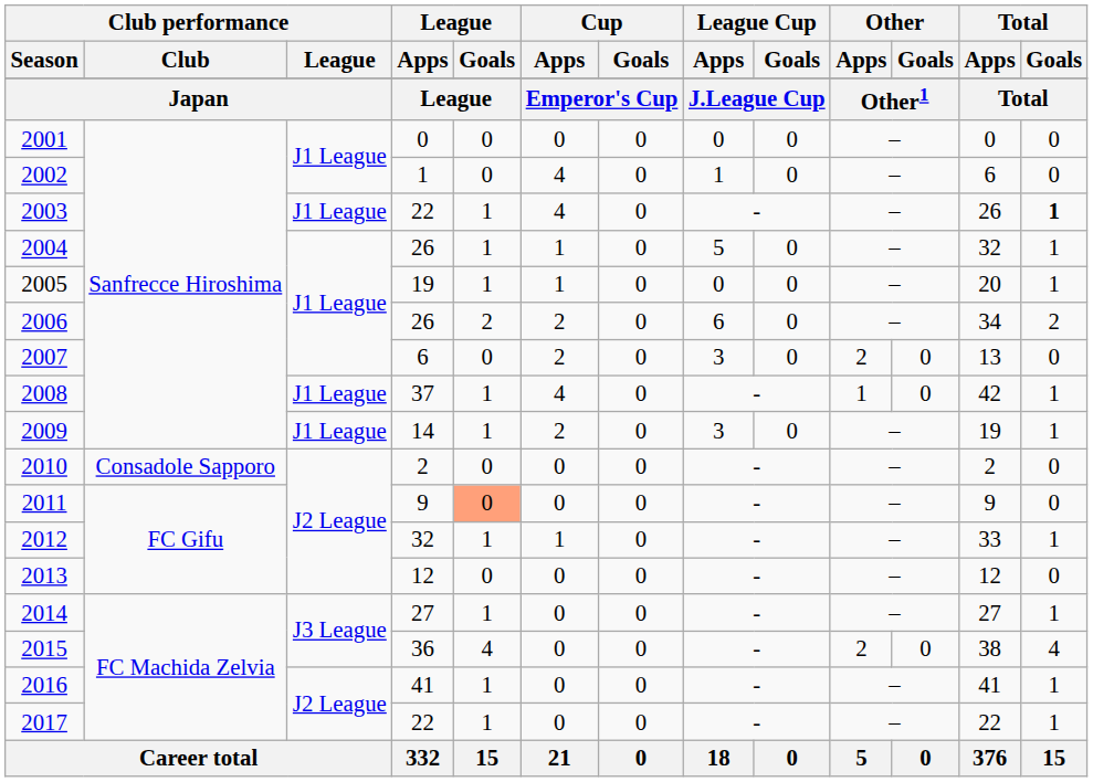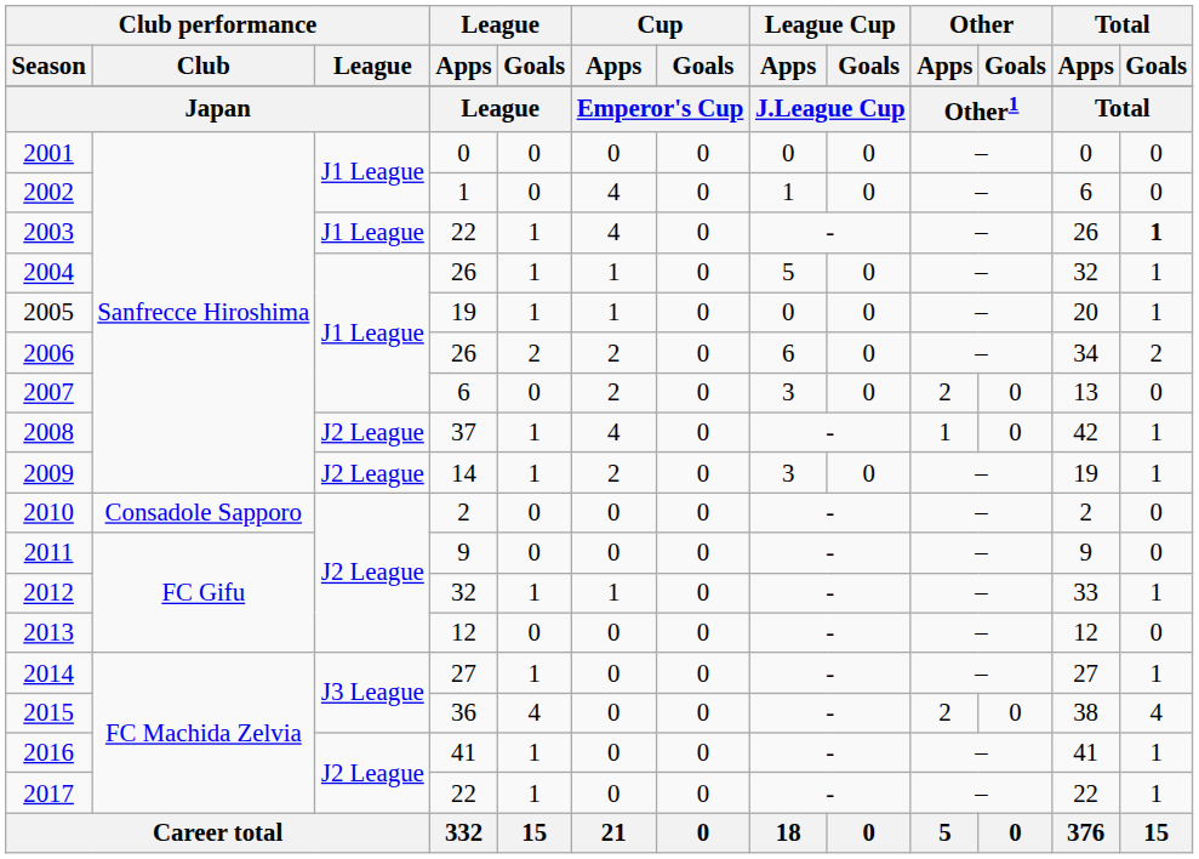 <table class="wikitable" style="text-align:center">
 <tr>
 <th colspan=3>Club performance</th>
 <th colspan=2>League</th>
 <th colspan=2>Cup</th>
 <th colspan=2>League Cup</th>
 <th colspan=2>Other</th>
 <th colspan=2>Total</th>
 </tr>
 <tr>
 <th>Season</th>
 <th>Club</th>
 <th>League</th>
 <th>Apps</th>
 <th>Goals</th>
 <th>Apps</th>
 <th>Goals</th>
 <th>Apps</th>
 <th>Goals</th>
 <th>Apps</th>
 <th>Goals</th>
 <th>Apps</th>
 <th>Goals</th>
 </tr>
 <tr>
 </tr>
 <tr>
 <th colspan=3>Japan</th>
 <th colspan=2>League</th>
 <th colspan=2><a href='#'>Emperor's Cup</a></th>
 <th colspan=2><a href='#'>J.League Cup</a></th>
 <th colspan=2>Other<sup><a href='#'>1</a></sup></th>
 <th colspan=2>Total</th>
 </tr>
 <tr>
 <td><a href='#'>2001</a></td>
 <td rowspan="9"><a href='#'>Sanfrecce Hiroshima</a></td>
 <td rowspan="2"><a href='#'>J1 League</a></td>
 <td>0</td>
 <td>0</td>
 <td>0</td>
 <td>0</td>
 <td>0</td>
 <td>0</td>
 <td colspan="2">–</td>
 <td>0</td>
 <td>0</td>
 </tr>
 <tr>
 <td><a href='#'>2002</a></td>
 <td>1</td>
 <td>0</td>
 <td>4</td>
 <td>0</td>
 <td>1</td>
 <td>0</td>
 <td colspan="2">–</td>
 <td>6</td>
 <td>0</td>
 </tr>
 <tr>
 <td><a href='#'>2003</a></td>
 <td><a href='#'>J1 League</a></td>
 <td>22</td>
 <td>1</td>
 <td>4</td>
 <td>0</td>
 <td colspan="2">-</td>
 <td colspan="2">–</td>
 <td>26</td>
 <td><strong>1</strong></td>
 </tr>
 <tr>
 <td><a href='#'>2004</a></td>
 <td rowspan="4"><a href='#'>J1 League</a></td>
 <td>26</td>
 <td>1</td>
 <td>1</td>
 <td>0</td>
 <td>5</td>
 <td>0</td>
 <td colspan="2">–</td>
 <td>32</td>
 <td>1</td>
 </tr>
 <tr>
 <td>2005</td>
 <td>19</td>
 <td>1</td>
 <td>1</td>
 <td>0</td>
 <td>0</td>
 <td>0</td>
 <td colspan="2">–</td>
 <td>20</td>
 <td>1</td>
 </tr>
 <tr>
 <td><a href='#'>2006</a></td>
 <td>26</td>
 <td>2</td>
 <td>2</td>
 <td>0</td>
 <td>6</td>
 <td>0</td>
 <td colspan="2">–</td>
 <td>34</td>
 <td>2</td>
 </tr>
 <tr>
 <td><a href='#'>2007</a></td>
 <td>6</td>
 <td>0</td>
 <td>2</td>
 <td>0</td>
 <td>3</td>
 <td>0</td>
 <td>2</td>
 <td>0</td>
 <td>13</td>
 <td>0</td>
 </tr>
 <tr>
 <td><a href='#'>2008</a></td>
-<td><a href='#'>J1 League</a></td>
+<td><a href='#'>J2 League</a></td>
 <td>37</td>
 <td>1</td>
 <td>4</td>
 <td>0</td>
 <td colspan="2">-</td>
 <td>1</td>
 <td>0</td>
 <td>42</td>
 <td>1</td>
 </tr>
 <tr>
 <td><a href='#'>2009</a></td>
-<td><a href='#'>J1 League</a></td>
+<td><a href='#'>J2 League</a></td>
 <td>14</td>
 <td>1</td>
 <td>2</td>
 <td>0</td>
 <td>3</td>
 <td>0</td>
 <td colspan="2">–</td>
 <td>19</td>
 <td>1</td>
 </tr>
 <tr>
 <td><a href='#'>2010</a></td>
 <td><a href='#'>Consadole Sapporo</a></td>
 <td rowspan="4"><a href='#'>J2 League</a></td>
 <td>2</td>
 <td>0</td>
 <td>0</td>
 <td>0</td>
 <td colspan="2">-</td>
 <td colspan="2">–</td>
 <td>2</td>
 <td>0</td>
 </tr>
 <tr>
 <td><a href='#'>2011</a></td>
 <td rowspan="3"><a href='#'>FC Gifu</a></td>
 <td>9</td>
-<td style="background: lightsalmon;">0</td>
+<td>0</td>
 <td>0</td>
 <td>0</td>
 <td colspan="2">-</td>
 <td colspan="2">–</td>
 <td>9</td>
 <td>0</td>
 </tr>
 <tr>
 <td><a href='#'>2012</a></td>
 <td>32</td>
 <td>1</td>
 <td>1</td>
 <td>0</td>
 <td colspan="2">-</td>
 <td colspan="2">–</td>
 <td>33</td>
 <td>1</td>
 </tr>
 <tr>
 <td><a href='#'>2013</a></td>
 <td>12</td>
 <td>0</td>
 <td>0</td>
 <td>0</td>
 <td colspan="2">-</td>
 <td colspan="2">–</td>
 <td>12</td>
 <td>0</td>
 </tr>
 <tr>
 <td><a href='#'>2014</a></td>
 <td rowspan="4"><a href='#'>FC Machida Zelvia</a></td>
 <td rowspan="2"><a href='#'>J3 League</a></td>
 <td>27</td>
 <td>1</td>
 <td>0</td>
 <td>0</td>
 <td colspan="2">-</td>
 <td colspan="2">–</td>
 <td>27</td>
 <td>1</td>
 </tr>
 <tr>
 <td><a href='#'>2015</a></td>
 <td>36</td>
 <td>4</td>
 <td>0</td>
 <td>0</td>
 <td colspan="2">-</td>
 <td>2</td>
 <td>0</td>
 <td>38</td>
 <td>4</td>
 </tr>
 <tr>
 <td><a href='#'>2016</a></td>
 <td rowspan="2"><a href='#'>J2 League</a></td>
 <td>41</td>
 <td>1</td>
 <td>0</td>
 <td>0</td>
 <td colspan="2">-</td>
 <td colspan="2">–</td>
 <td>41</td>
 <td>1</td>
 </tr>
 <tr>
 <td><a href='#'>2017</a></td>
 <td>22</td>
 <td>1</td>
 <td>0</td>
 <td>0</td>
 <td colspan="2">-</td>
 <td colspan="2">–</td>
 <td>22</td>
 <td>1</td>
 </tr>
 <tr>
 <th colspan=3>Career total</th>
 <th>332</th>
 <th>15</th>
 <th>21</th>
 <th>0</th>
 <th>18</th>
 <th>0</th>
 <th>5</th>
 <th>0</th>
 <th>376</th>
 <th>15</th>
 </tr>
 </table>
